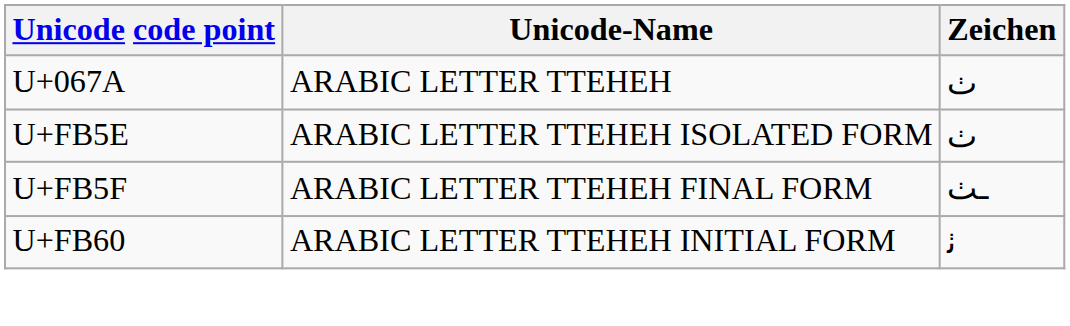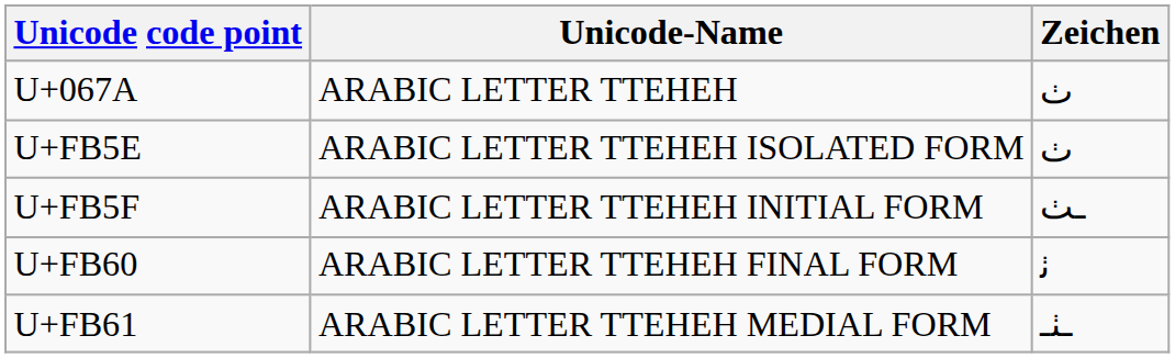 <table class="wikitable">
 <tr>
 <th><a href='#'>Unicode</a> <a href='#'>code point</a></th>
 <th>Unicode-Name</th>
 <th>Zeichen</th>
 </tr>
 <tr>
 <td>U+067A</td>
 <td>ARABIC LETTER TTEHEH</td>
 <td>ٺ</td>
 </tr>
 <tr>
 <td>U+FB5E</td>
 <td>ARABIC LETTER TTEHEH ISOLATED FORM</td>
 <td>ﭞ</td>
 </tr>
 <tr>
 <td>U+FB5F</td>
-<td>ARABIC LETTER TTEHEH FINAL FORM</td>
+<td>ARABIC LETTER TTEHEH INITIAL FORM</td>
 <td>ـٺ</td>
 </tr>
 <tr>
 <td>U+FB60</td>
-<td>ARABIC LETTER TTEHEH INITIAL FORM</td>
+<td>ARABIC LETTER TTEHEH FINAL FORM</td>
 <td>ﭠ</td>
 </tr>
+<tr>
+<td>U+FB61</td>
+<td>ARABIC LETTER TTEHEH MEDIAL FORM</td>
+<td>ـٺـ</td>
+</tr>
 </table>
